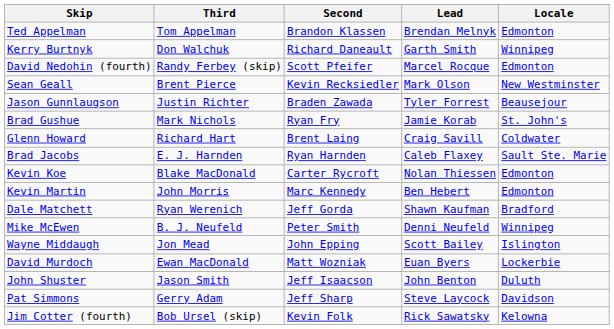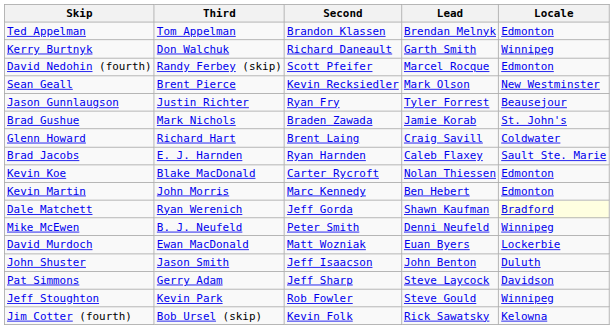 <table class="wikitable">
 <tr>
 <th>Skip</th>
 <th>Third</th>
 <th>Second</th>
 <th>Lead</th>
 <th>Locale</th>
 </tr>
 <tr>
 <td><a href='#'>Ted Appelman</a></td>
 <td><a href='#'>Tom Appelman</a></td>
 <td><a href='#'>Brandon Klassen</a></td>
 <td><a href='#'>Brendan Melnyk</a></td>
 <td> <a href='#'>Edmonton</a></td>
 </tr>
 <tr>
 <td><a href='#'>Kerry Burtnyk</a></td>
 <td><a href='#'>Don Walchuk</a></td>
 <td><a href='#'>Richard Daneault</a></td>
 <td><a href='#'>Garth Smith</a></td>
 <td> <a href='#'>Winnipeg</a></td>
 </tr>
 <tr>
 <td><a href='#'>David Nedohin</a> (fourth)</td>
 <td><a href='#'>Randy Ferbey</a> (skip)</td>
 <td><a href='#'>Scott Pfeifer</a></td>
 <td><a href='#'>Marcel Rocque</a></td>
 <td> <a href='#'>Edmonton</a></td>
 </tr>
 <tr>
 <td><a href='#'>Sean Geall</a></td>
 <td><a href='#'>Brent Pierce</a></td>
 <td><a href='#'>Kevin Recksiedler</a></td>
 <td><a href='#'>Mark Olson</a></td>
 <td> <a href='#'>New Westminster</a></td>
 </tr>
 <tr>
 <td><a href='#'>Jason Gunnlaugson</a></td>
 <td><a href='#'>Justin Richter</a></td>
-<td><a href='#'>Braden Zawada</a></td>
+<td><a href='#'>Ryan Fry</a></td>
 <td><a href='#'>Tyler Forrest</a></td>
 <td> <a href='#'>Beausejour</a></td>
 </tr>
 <tr>
 <td><a href='#'>Brad Gushue</a></td>
 <td><a href='#'>Mark Nichols</a></td>
-<td><a href='#'>Ryan Fry</a></td>
+<td><a href='#'>Braden Zawada</a></td>
 <td><a href='#'>Jamie Korab</a></td>
 <td> <a href='#'>St. John's</a></td>
 </tr>
 <tr>
 <td><a href='#'>Glenn Howard</a></td>
 <td><a href='#'>Richard Hart</a></td>
 <td><a href='#'>Brent Laing</a></td>
 <td><a href='#'>Craig Savill</a></td>
 <td> <a href='#'>Coldwater</a></td>
 </tr>
 <tr>
 <td><a href='#'>Brad Jacobs</a></td>
 <td><a href='#'>E. J. Harnden</a></td>
 <td><a href='#'>Ryan Harnden</a></td>
 <td><a href='#'>Caleb Flaxey</a></td>
 <td> <a href='#'>Sault Ste. Marie</a></td>
 </tr>
 <tr>
 <td><a href='#'>Kevin Koe</a></td>
 <td><a href='#'>Blake MacDonald</a></td>
 <td><a href='#'>Carter Rycroft</a></td>
 <td><a href='#'>Nolan Thiessen</a></td>
 <td> <a href='#'>Edmonton</a></td>
 </tr>
 <tr>
 <td><a href='#'>Kevin Martin</a></td>
 <td><a href='#'>John Morris</a></td>
 <td><a href='#'>Marc Kennedy</a></td>
 <td><a href='#'>Ben Hebert</a></td>
 <td> <a href='#'>Edmonton</a></td>
 </tr>
 <tr>
 <td><a href='#'>Dale Matchett</a></td>
 <td><a href='#'>Ryan Werenich</a></td>
 <td><a href='#'>Jeff Gorda</a></td>
 <td><a href='#'>Shawn Kaufman</a></td>
-<td> <a href='#'>Bradford</a></td>
+<td style="background: lightyellow;"> <a href='#'>Bradford</a></td>
 </tr>
 <tr>
 <td><a href='#'>Mike McEwen</a></td>
 <td><a href='#'>B. J. Neufeld</a></td>
 <td><a href='#'>Peter Smith</a></td>
 <td><a href='#'>Denni Neufeld</a></td>
 <td> <a href='#'>Winnipeg</a></td>
-</tr>
-<tr>
-<td><a href='#'>Wayne Middaugh</a></td>
-<td><a href='#'>Jon Mead</a></td>
-<td><a href='#'>John Epping</a></td>
-<td><a href='#'>Scott Bailey</a></td>
-<td> <a href='#'>Islington</a></td>
 </tr>
 <tr>
 <td><a href='#'>David Murdoch</a></td>
 <td><a href='#'>Ewan MacDonald</a></td>
 <td><a href='#'>Matt Wozniak</a></td>
 <td><a href='#'>Euan Byers</a></td>
 <td> <a href='#'>Lockerbie</a></td>
 </tr>
 <tr>
 <td><a href='#'>John Shuster</a></td>
 <td><a href='#'>Jason Smith</a></td>
 <td><a href='#'>Jeff Isaacson</a></td>
 <td><a href='#'>John Benton</a></td>
 <td> <a href='#'>Duluth</a></td>
 </tr>
 <tr>
 <td><a href='#'>Pat Simmons</a></td>
 <td><a href='#'>Gerry Adam</a></td>
 <td><a href='#'>Jeff Sharp</a></td>
 <td><a href='#'>Steve Laycock</a></td>
 <td> <a href='#'>Davidson</a></td>
 </tr>
 <tr>
+<td><a href='#'>Jeff Stoughton</a></td>
+<td><a href='#'>Kevin Park</a></td>
+<td><a href='#'>Rob Fowler</a></td>
+<td><a href='#'>Steve Gould</a></td>
+<td> <a href='#'>Winnipeg</a></td>
+</tr>
+<tr>
 <td><a href='#'>Jim Cotter</a> (fourth)</td>
 <td><a href='#'>Bob Ursel</a> (skip)</td>
 <td><a href='#'>Kevin Folk</a></td>
 <td><a href='#'>Rick Sawatsky</a></td>
 <td> <a href='#'>Kelowna</a></td>
 </tr>
 </table>
